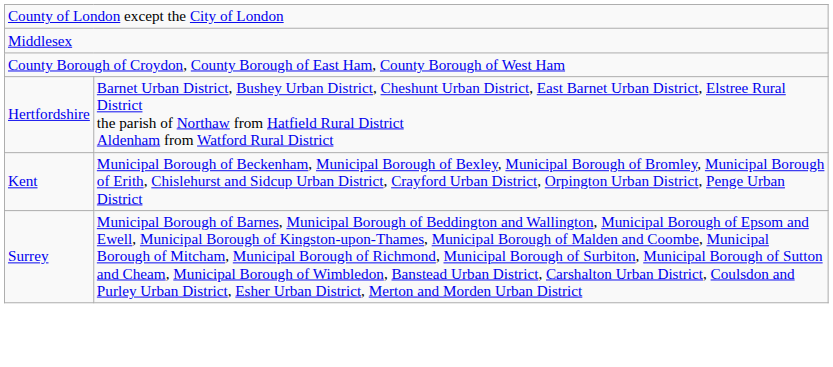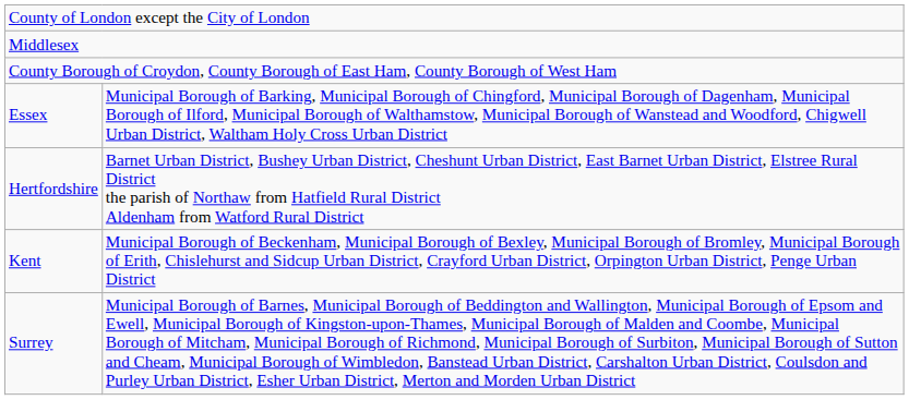 <table class="wikitable">
 <tr>
 <td scope="row" colspan="2"><a href='#'>County of London</a> except the <a href='#'>City of London</a></td>
 </tr>
 <tr>
 <td scoped="row" colspan="2"><a href='#'>Middlesex</a></td>
 </tr>
 <tr>
 <td scoped="row" colspan="2"><a href='#'>County Borough of Croydon</a>, <a href='#'>County Borough of East Ham</a>, <a href='#'>County Borough of West Ham</a></td>
+</tr>
+<tr>
+<td scoped="row"><a href='#'>Essex</a></td>
+<td><a href='#'>Municipal Borough of Barking</a>, <a href='#'>Municipal Borough of Chingford</a>, <a href='#'>Municipal Borough of Dagenham</a>, <a href='#'>Municipal Borough of Ilford</a>, <a href='#'>Municipal Borough of Walthamstow</a>, <a href='#'>Municipal Borough of Wanstead and Woodford</a>, <a href='#'>Chigwell Urban District</a>, <a href='#'>Waltham Holy Cross Urban District</a></td>
 </tr>
 <tr>
 <td scoped="row"><a href='#'>Hertfordshire</a></td>
 <td><a href='#'>Barnet Urban District</a>, <a href='#'>Bushey Urban District</a>, <a href='#'>Cheshunt Urban District</a>, <a href='#'>East Barnet Urban District</a>, <a href='#'>Elstree Rural District</a><br>the parish of <a href='#'>Northaw</a> from <a href='#'>Hatfield Rural District</a><br><a href='#'>Aldenham</a> from <a href='#'>Watford Rural District</a></td>
 </tr>
 <tr>
 <td scoped="row"><a href='#'>Kent</a></td>
 <td><a href='#'>Municipal Borough of Beckenham</a>, <a href='#'>Municipal Borough of Bexley</a>, <a href='#'>Municipal Borough of Bromley</a>, <a href='#'>Municipal Borough of Erith</a>, <a href='#'>Chislehurst and Sidcup Urban District</a>, <a href='#'>Crayford Urban District</a>, <a href='#'>Orpington Urban District</a>, <a href='#'>Penge Urban District</a></td>
 </tr>
 <tr>
 <td scoped="row"><a href='#'>Surrey</a></td>
 <td><a href='#'>Municipal Borough of Barnes</a>, <a href='#'>Municipal Borough of Beddington and Wallington</a>, <a href='#'>Municipal Borough of Epsom and Ewell</a>, <a href='#'>Municipal Borough of Kingston-upon-Thames</a>, <a href='#'>Municipal Borough of Malden and Coombe</a>, <a href='#'>Municipal Borough of Mitcham</a>, <a href='#'>Municipal Borough of Richmond</a>, <a href='#'>Municipal Borough of Surbiton</a>, <a href='#'>Municipal Borough of Sutton and Cheam</a>, <a href='#'>Municipal Borough of Wimbledon</a>, <a href='#'>Banstead Urban District</a>, <a href='#'>Carshalton Urban District</a>, <a href='#'>Coulsdon and Purley Urban District</a>, <a href='#'>Esher Urban District</a>, <a href='#'>Merton and Morden Urban District</a></td>
 </tr>
 </table>
